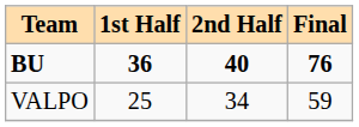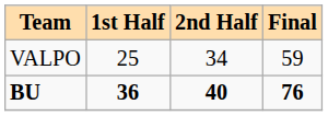 <table class="wikitable" align=right>
 <tr bgcolor=#ffdead align=center>
 <td><strong>Team</strong></td>
 <td><strong>1st Half</strong></td>
 <td><strong>2nd Half</strong></td>
 <td><strong>Final</strong></td>
 </tr>
 <tr>
+<td>VALPO</td>
+<td align=center>25</td>
+<td align=center>34</td>
+<td align=center>59</td>
+</tr>
+<tr>
 <td><strong>BU</strong></td>
 <td align=center><strong>36</strong></td>
 <td align=center><strong>40</strong></td>
 <td align=center><strong>76</strong></td>
 </tr>
 <tr>
-<td>VALPO</td>
-<td align=center>25</td>
-<td align=center>34</td>
-<td align=center>59</td>
-</tr>
-<tr>
 </tr>
 </table>
